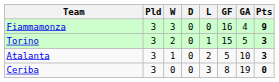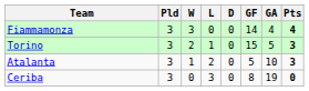 <table class="wikitable" style="text-align: center;">
 <tr>
 <th width=195>Team</th>
 <th width=20>Pld</th>
 <th width=20>W</th>
+<th width=20>L</th>
 <th width=20>D</th>
-<th width=20>L</th>
 <th width=20>GF</th>
 <th width=20>GA</th>
 <th width=20>Pts</th>
 </tr>
 <tr align="center" style="background:#ccffcc;">
 <td align="left"> <a href='#'>Fiammamonza</a></td>
 <td>3</td>
 <td>3</td>
 <td>0</td>
 <td>0</td>
-<td>16</td>
+<td>14</td>
 <td>4</td>
-<td><strong>9</strong></td>
+<td><strong>4</strong></td>
 </tr>
 <tr align="center" style="background:#ccffcc;">
 <td align="left"> <a href='#'>Torino</a></td>
 <td>3</td>
 <td>2</td>
+<td>1</td>
 <td>0</td>
-<td>1</td>
 <td>15</td>
 <td>5</td>
 <td><strong>3</strong></td>
 </tr>
 <tr align="center">
 <td align="left"> <a href='#'>Atalanta</a></td>
 <td>3</td>
 <td>1</td>
+<td>2</td>
 <td>0</td>
-<td>2</td>
 <td>5</td>
 <td>10</td>
 <td><strong>3</strong></td>
 </tr>
 <tr align="center">
 <td align="left"> <a href='#'>Ceriba</a></td>
 <td>3</td>
 <td>0</td>
+<td>3</td>
 <td>0</td>
-<td>3</td>
 <td>8</td>
 <td>19</td>
 <td><strong>0</strong></td>
 </tr>
 </table>
